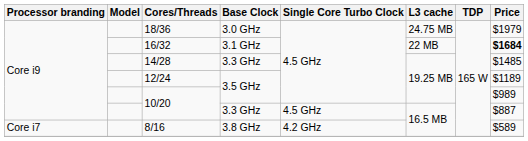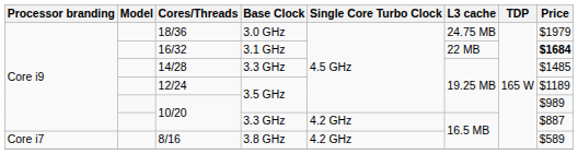 <table class="wikitable">
 <tr>
 <th>Processor branding</th>
 <th>Model</th>
 <th>Cores/Threads</th>
 <th>Base Clock</th>
 <th>Single Core Turbo Clock</th>
 <th>L3 cache</th>
 <th>TDP</th>
 <th>Price</th>
 </tr>
 <tr>
 <td rowspan="6">Core i9</td>
 <td></td>
 <td>18/36</td>
 <td>3.0 GHz</td>
 <td rowspan="5">4.5 GHz</td>
 <td>24.75 MB</td>
 <td rowspan="7">165 W</td>
 <td>$1979</td>
 </tr>
 <tr>
 <td></td>
 <td>16/32</td>
 <td>3.1 GHz</td>
 <td>22 MB</td>
 <td><strong>$1684</strong></td>
 </tr>
 <tr>
 <td></td>
 <td>14/28</td>
 <td>3.3 GHz</td>
 <td rowspan="3">19.25 MB</td>
 <td>$1485</td>
 </tr>
 <tr>
 <td></td>
 <td>12/24</td>
 <td rowspan="2">3.5 GHz</td>
 <td>$1189</td>
 </tr>
 <tr>
 <td></td>
 <td rowspan="2">10/20</td>
 <td>$989</td>
 </tr>
 <tr>
 <td></td>
 <td>3.3 GHz</td>
-<td>4.5 GHz</td>
+<td>4.2 GHz</td>
 <td rowspan="2">16.5 MB</td>
 <td>$887</td>
 </tr>
 <tr>
 <td>Core i7</td>
 <td></td>
 <td>8/16</td>
 <td>3.8 GHz</td>
 <td>4.2 GHz</td>
 <td>$589</td>
 </tr>
 <tr>
 </tr>
 </table>
